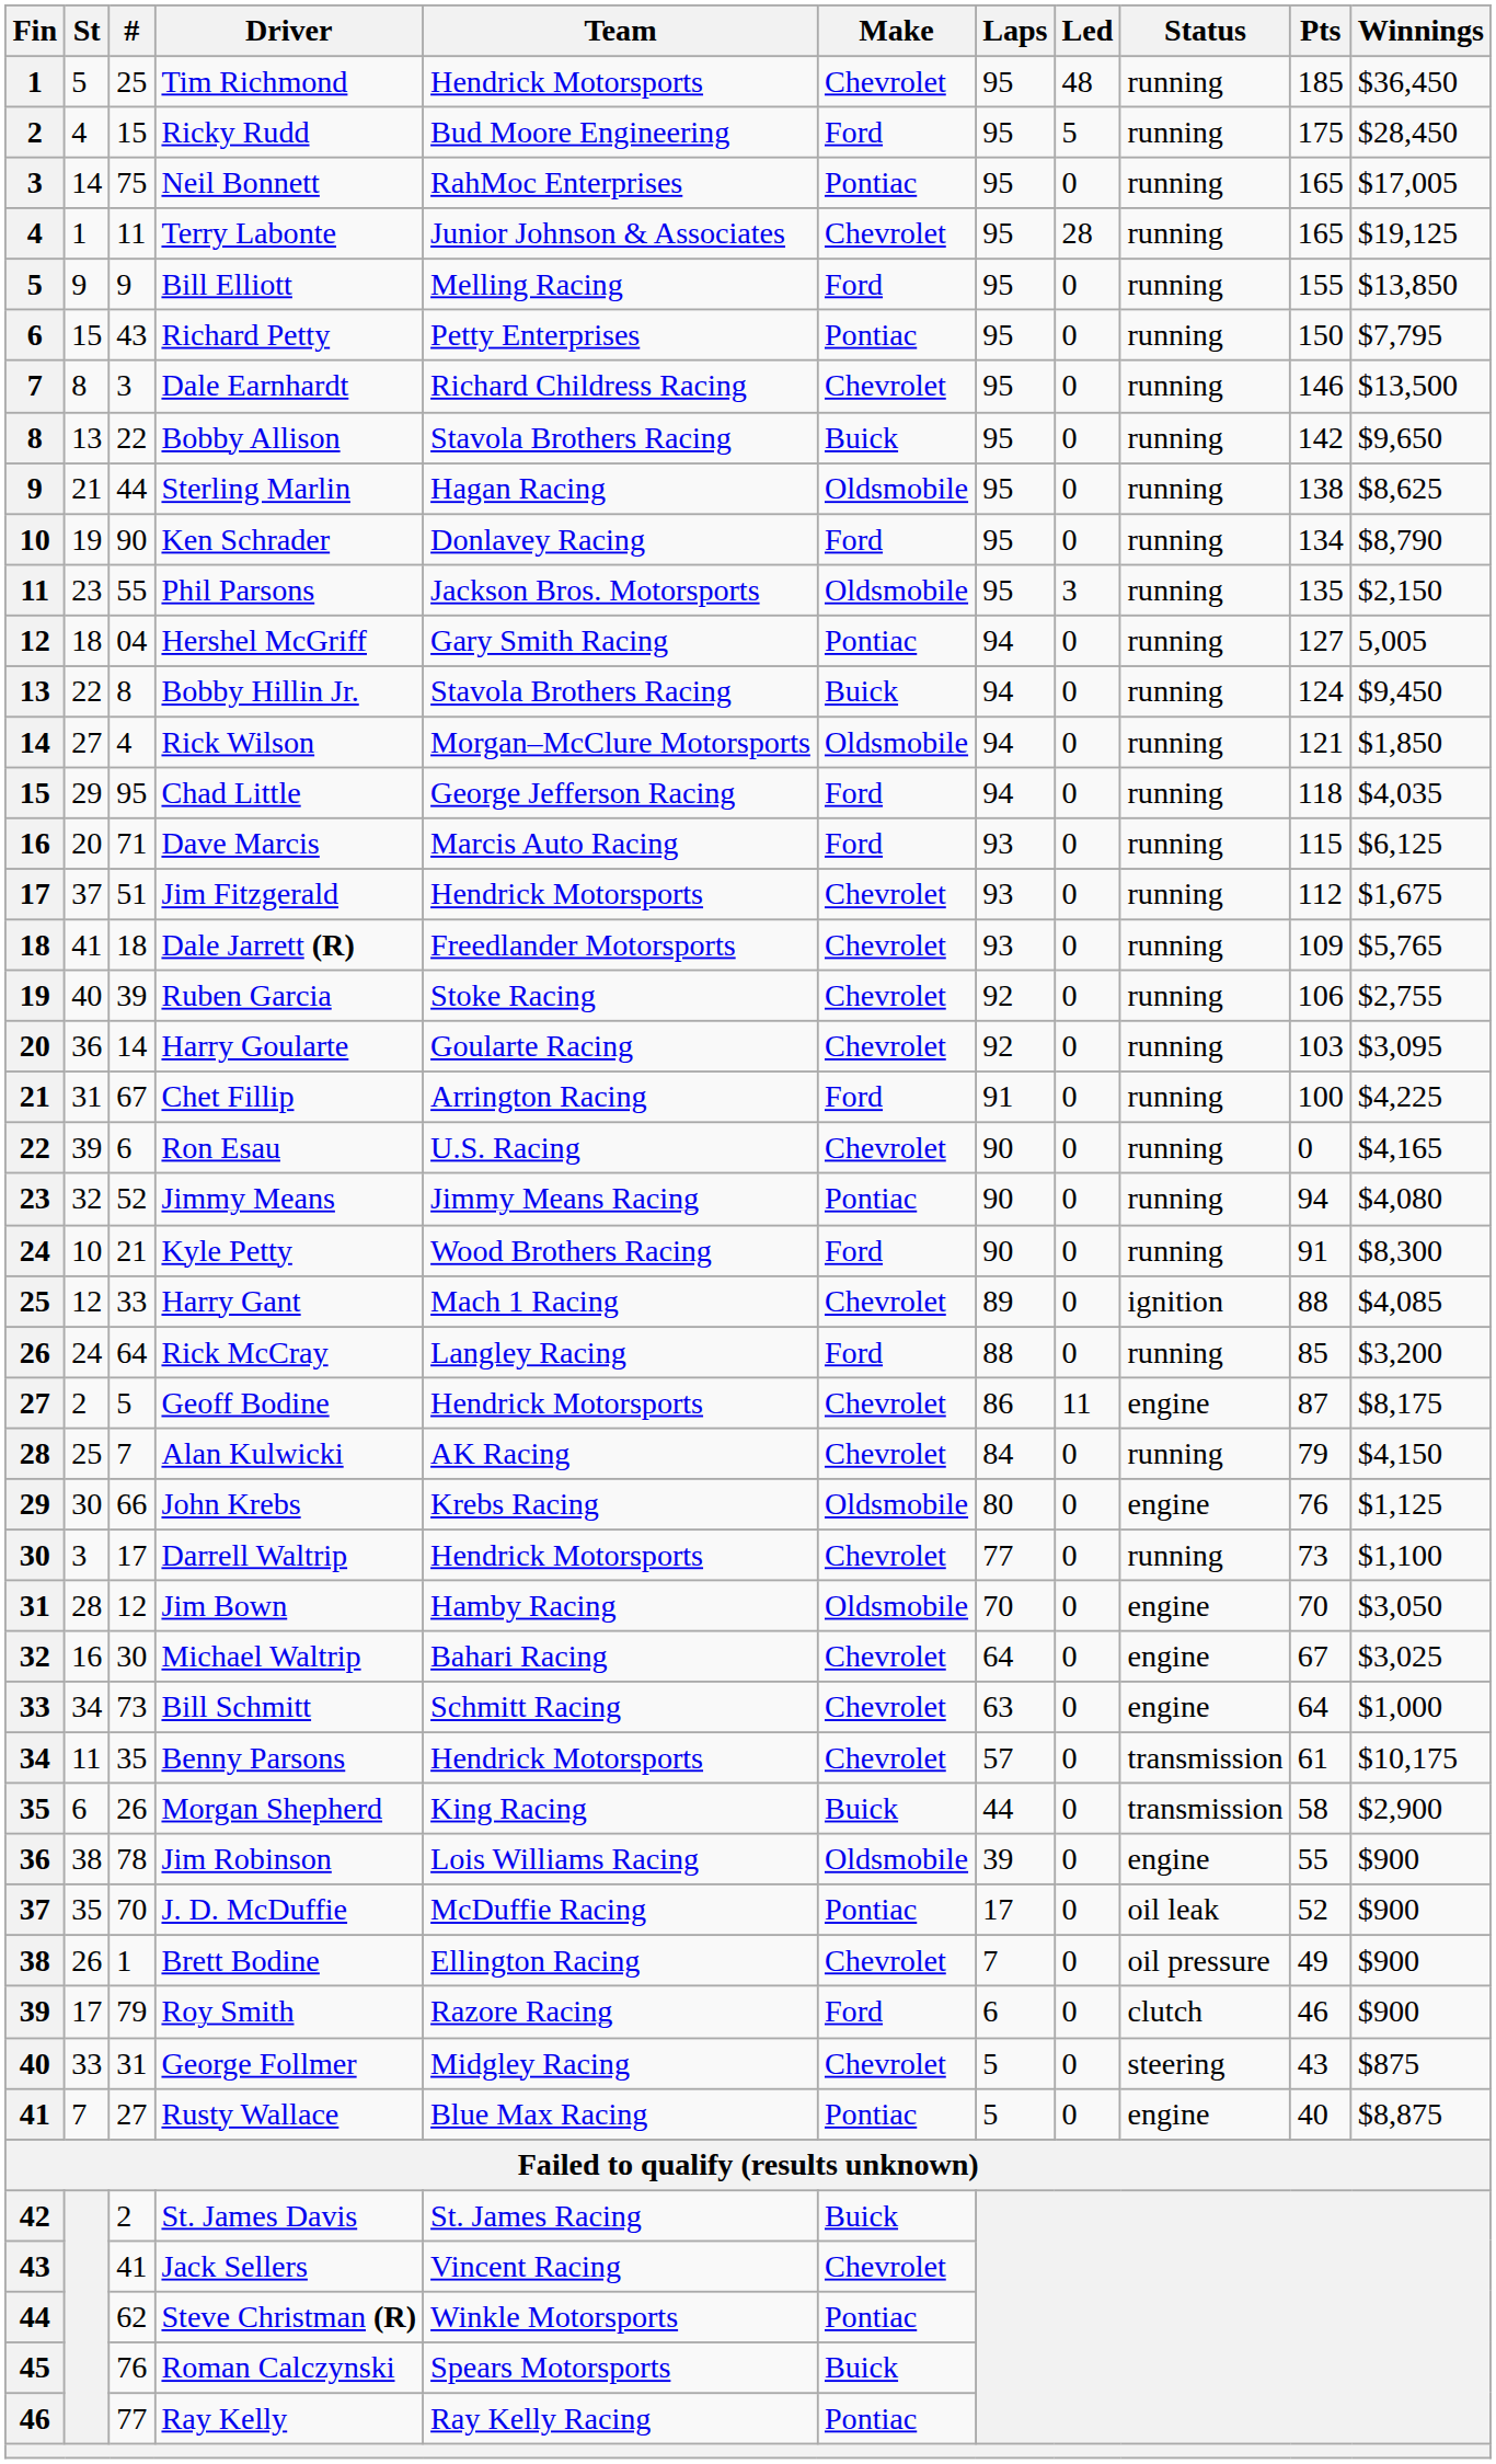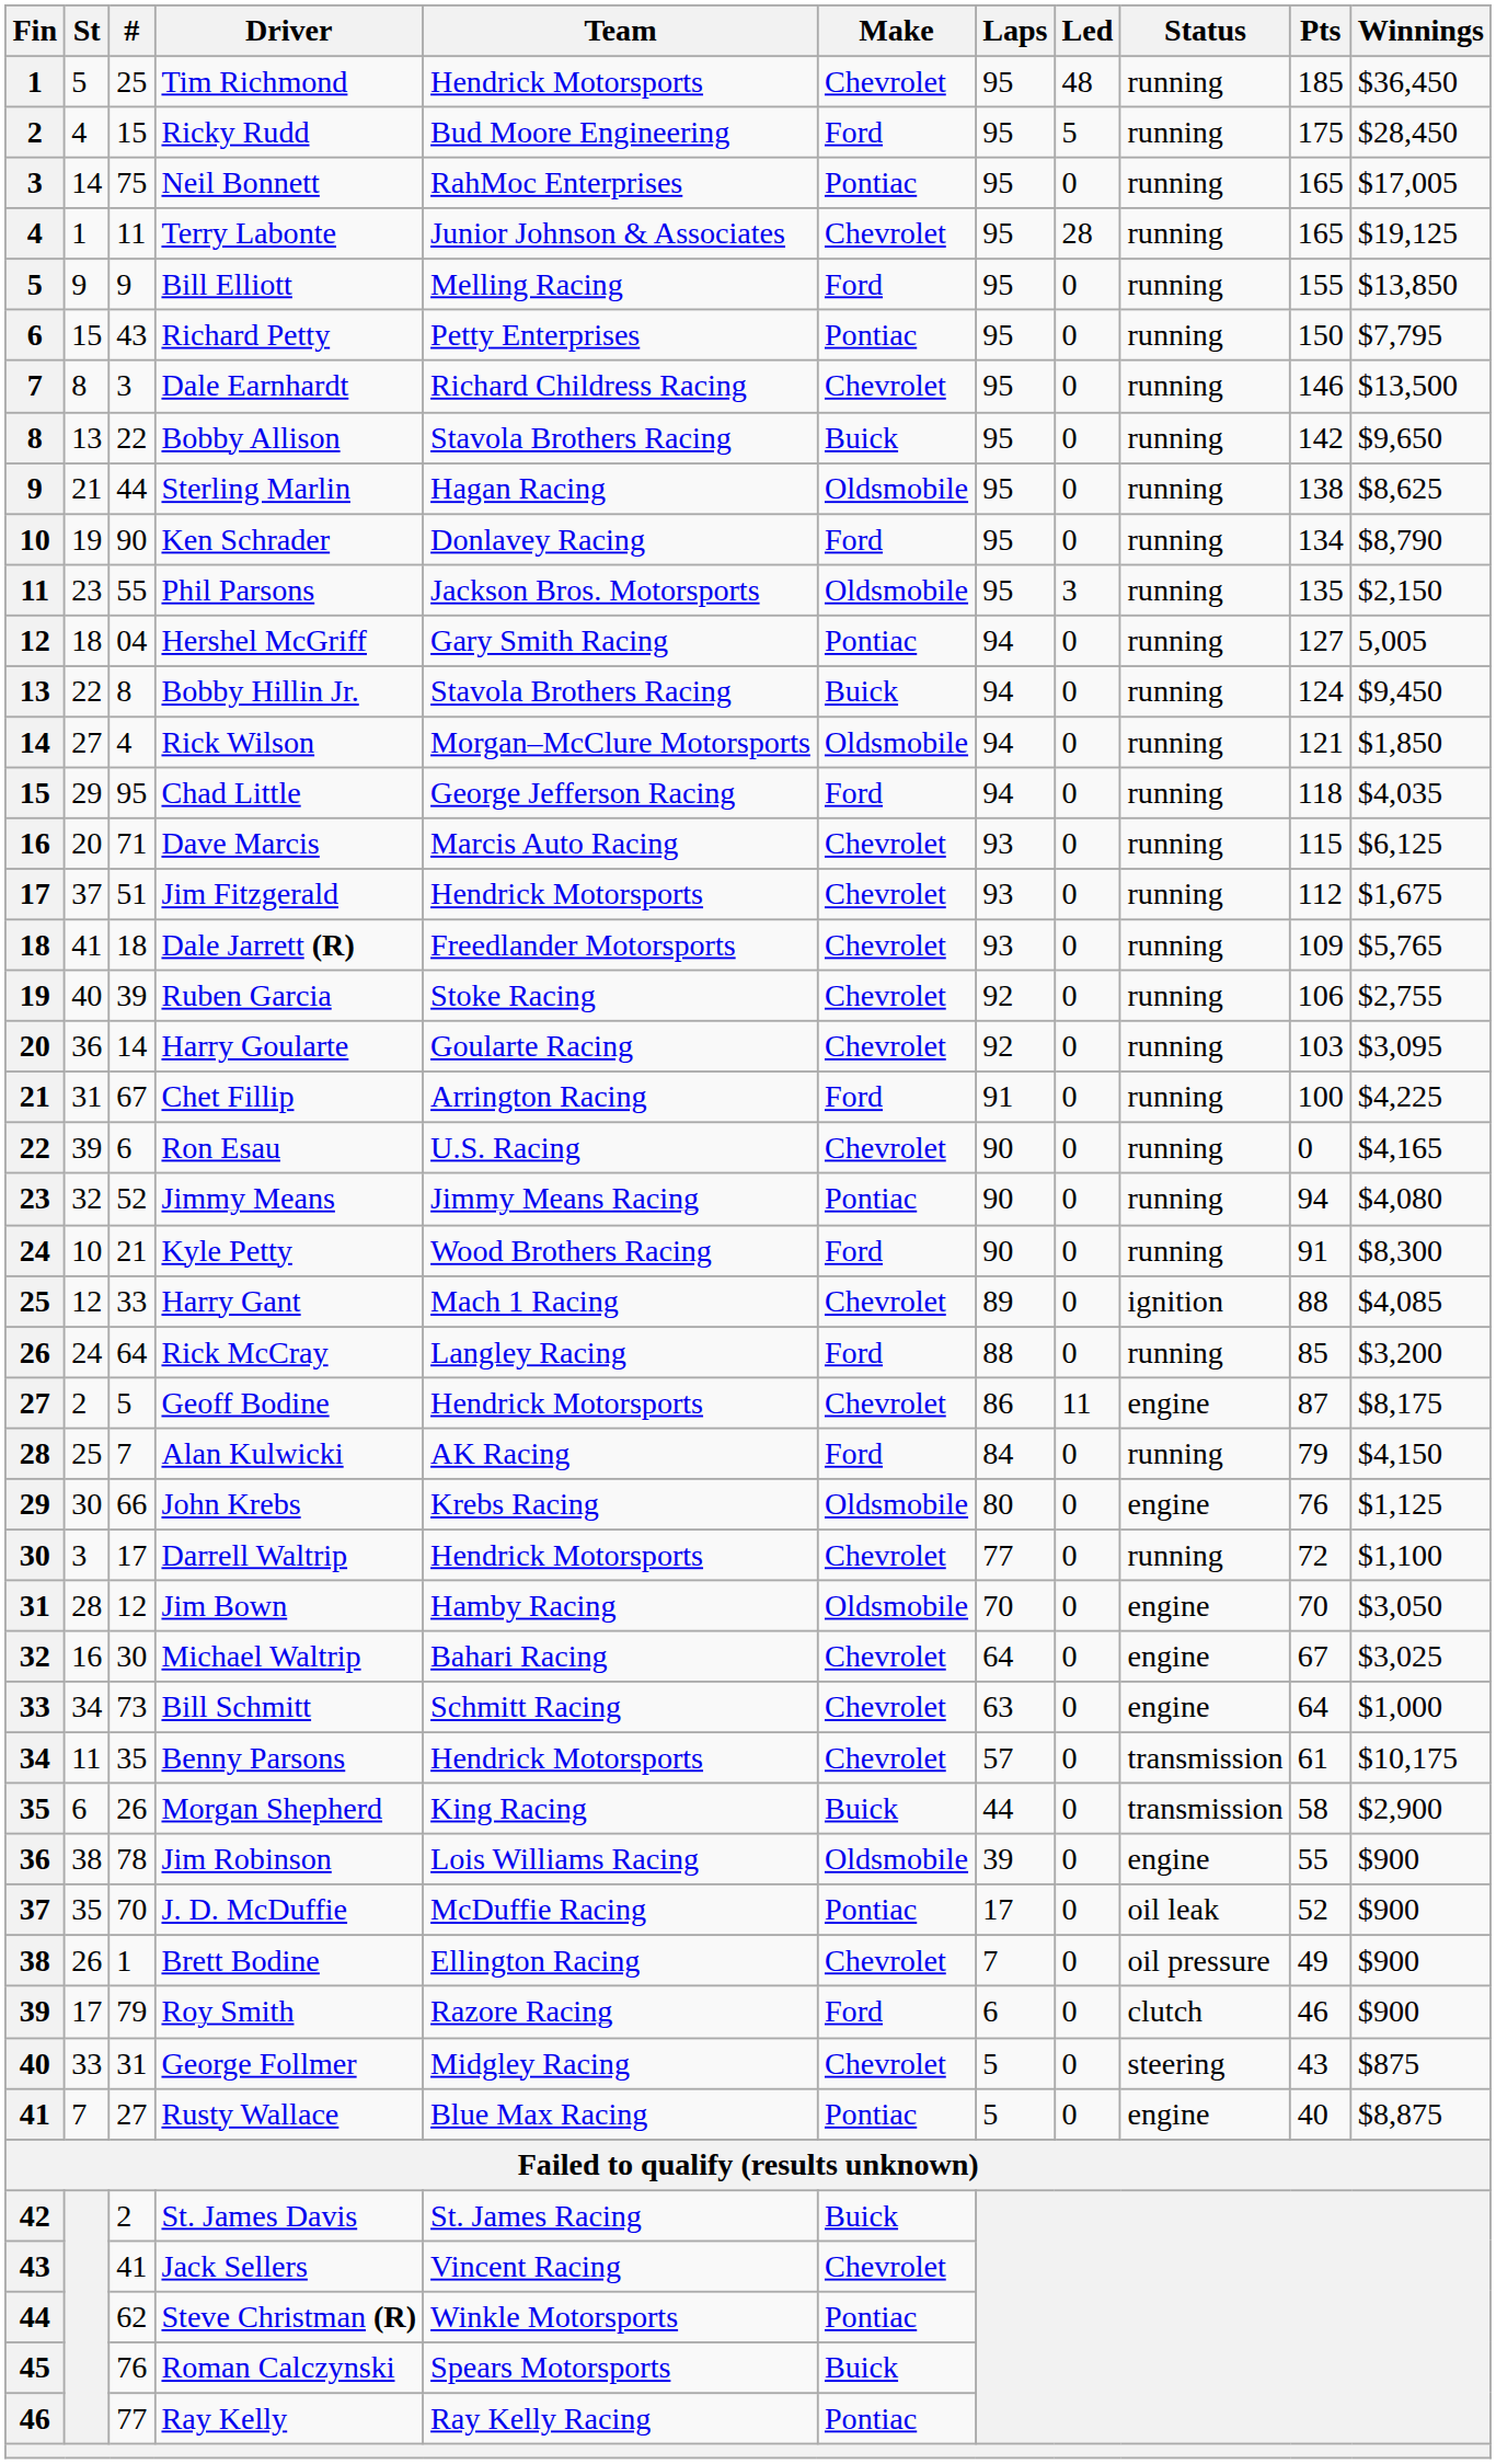 <table class="wikitable" style="font-size:95%">
 <tr>
 <th>Fin</th>
 <th>St</th>
 <th>#</th>
 <th>Driver</th>
 <th>Team</th>
 <th>Make</th>
 <th>Laps</th>
 <th>Led</th>
 <th>Status</th>
 <th>Pts</th>
 <th>Winnings</th>
 </tr>
 <tr>
 <th>1</th>
 <td>5</td>
 <td>25</td>
 <td><a href='#'>Tim Richmond</a></td>
 <td><a href='#'>Hendrick Motorsports</a></td>
 <td><a href='#'>Chevrolet</a></td>
 <td>95</td>
 <td>48</td>
 <td>running</td>
 <td>185</td>
 <td>$36,450</td>
 </tr>
 <tr>
 <th>2</th>
 <td>4</td>
 <td>15</td>
 <td><a href='#'>Ricky Rudd</a></td>
 <td><a href='#'>Bud Moore Engineering</a></td>
 <td><a href='#'>Ford</a></td>
 <td>95</td>
 <td>5</td>
 <td>running</td>
 <td>175</td>
 <td>$28,450</td>
 </tr>
 <tr>
 <th>3</th>
 <td>14</td>
 <td>75</td>
 <td><a href='#'>Neil Bonnett</a></td>
 <td><a href='#'>RahMoc Enterprises</a></td>
 <td><a href='#'>Pontiac</a></td>
 <td>95</td>
 <td>0</td>
 <td>running</td>
 <td>165</td>
 <td>$17,005</td>
 </tr>
 <tr>
 <th>4</th>
 <td>1</td>
 <td>11</td>
 <td><a href='#'>Terry Labonte</a></td>
 <td><a href='#'>Junior Johnson & Associates</a></td>
 <td><a href='#'>Chevrolet</a></td>
 <td>95</td>
 <td>28</td>
 <td>running</td>
 <td>165</td>
 <td>$19,125</td>
 </tr>
 <tr>
 <th>5</th>
 <td>9</td>
 <td>9</td>
 <td><a href='#'>Bill Elliott</a></td>
 <td><a href='#'>Melling Racing</a></td>
 <td><a href='#'>Ford</a></td>
 <td>95</td>
 <td>0</td>
 <td>running</td>
 <td>155</td>
 <td>$13,850</td>
 </tr>
 <tr>
 <th>6</th>
 <td>15</td>
 <td>43</td>
 <td><a href='#'>Richard Petty</a></td>
 <td><a href='#'>Petty Enterprises</a></td>
 <td><a href='#'>Pontiac</a></td>
 <td>95</td>
 <td>0</td>
 <td>running</td>
 <td>150</td>
 <td>$7,795</td>
 </tr>
 <tr>
 <th>7</th>
 <td>8</td>
 <td>3</td>
 <td><a href='#'>Dale Earnhardt</a></td>
 <td><a href='#'>Richard Childress Racing</a></td>
 <td><a href='#'>Chevrolet</a></td>
 <td>95</td>
 <td>0</td>
 <td>running</td>
 <td>146</td>
 <td>$13,500</td>
 </tr>
 <tr>
 <th>8</th>
 <td>13</td>
 <td>22</td>
 <td><a href='#'>Bobby Allison</a></td>
 <td><a href='#'>Stavola Brothers Racing</a></td>
 <td><a href='#'>Buick</a></td>
 <td>95</td>
 <td>0</td>
 <td>running</td>
 <td>142</td>
 <td>$9,650</td>
 </tr>
 <tr>
 <th>9</th>
 <td>21</td>
 <td>44</td>
 <td><a href='#'>Sterling Marlin</a></td>
 <td><a href='#'>Hagan Racing</a></td>
 <td><a href='#'>Oldsmobile</a></td>
 <td>95</td>
 <td>0</td>
 <td>running</td>
 <td>138</td>
 <td>$8,625</td>
 </tr>
 <tr>
 <th>10</th>
 <td>19</td>
 <td>90</td>
 <td><a href='#'>Ken Schrader</a></td>
 <td><a href='#'>Donlavey Racing</a></td>
 <td><a href='#'>Ford</a></td>
 <td>95</td>
 <td>0</td>
 <td>running</td>
 <td>134</td>
 <td>$8,790</td>
 </tr>
 <tr>
 <th>11</th>
 <td>23</td>
 <td>55</td>
 <td><a href='#'>Phil Parsons</a></td>
 <td><a href='#'>Jackson Bros. Motorsports</a></td>
 <td><a href='#'>Oldsmobile</a></td>
 <td>95</td>
 <td>3</td>
 <td>running</td>
 <td>135</td>
 <td>$2,150</td>
 </tr>
 <tr>
 <th>12</th>
 <td>18</td>
 <td>04</td>
 <td><a href='#'>Hershel McGriff</a></td>
 <td><a href='#'>Gary Smith Racing</a></td>
 <td><a href='#'>Pontiac</a></td>
 <td>94</td>
 <td>0</td>
 <td>running</td>
 <td>127</td>
 <td>5,005</td>
 </tr>
 <tr>
 <th>13</th>
 <td>22</td>
 <td>8</td>
 <td><a href='#'>Bobby Hillin Jr.</a></td>
 <td><a href='#'>Stavola Brothers Racing</a></td>
 <td><a href='#'>Buick</a></td>
 <td>94</td>
 <td>0</td>
 <td>running</td>
 <td>124</td>
 <td>$9,450</td>
 </tr>
 <tr>
 <th>14</th>
 <td>27</td>
 <td>4</td>
 <td><a href='#'>Rick Wilson</a></td>
 <td><a href='#'>Morgan–McClure Motorsports</a></td>
 <td><a href='#'>Oldsmobile</a></td>
 <td>94</td>
 <td>0</td>
 <td>running</td>
 <td>121</td>
 <td>$1,850</td>
 </tr>
 <tr>
 <th>15</th>
 <td>29</td>
 <td>95</td>
 <td><a href='#'>Chad Little</a></td>
 <td><a href='#'>George Jefferson Racing</a></td>
 <td><a href='#'>Ford</a></td>
 <td>94</td>
 <td>0</td>
 <td>running</td>
 <td>118</td>
 <td>$4,035</td>
 </tr>
 <tr>
 <th>16</th>
 <td>20</td>
 <td>71</td>
 <td><a href='#'>Dave Marcis</a></td>
 <td><a href='#'>Marcis Auto Racing</a></td>
-<td><a href='#'>Ford</a></td>
+<td><a href='#'>Chevrolet</a></td>
 <td>93</td>
 <td>0</td>
 <td>running</td>
 <td>115</td>
 <td>$6,125</td>
 </tr>
 <tr>
 <th>17</th>
 <td>37</td>
 <td>51</td>
 <td><a href='#'>Jim Fitzgerald</a></td>
 <td><a href='#'>Hendrick Motorsports</a></td>
 <td><a href='#'>Chevrolet</a></td>
 <td>93</td>
 <td>0</td>
 <td>running</td>
 <td>112</td>
 <td>$1,675</td>
 </tr>
 <tr>
 <th>18</th>
 <td>41</td>
 <td>18</td>
 <td><a href='#'>Dale Jarrett</a> <strong>(R)</strong></td>
 <td><a href='#'>Freedlander Motorsports</a></td>
 <td><a href='#'>Chevrolet</a></td>
 <td>93</td>
 <td>0</td>
 <td>running</td>
 <td>109</td>
 <td>$5,765</td>
 </tr>
 <tr>
 <th>19</th>
 <td>40</td>
 <td>39</td>
 <td><a href='#'>Ruben Garcia</a></td>
 <td><a href='#'>Stoke Racing</a></td>
 <td><a href='#'>Chevrolet</a></td>
 <td>92</td>
 <td>0</td>
 <td>running</td>
 <td>106</td>
 <td>$2,755</td>
 </tr>
 <tr>
 <th>20</th>
 <td>36</td>
 <td>14</td>
 <td><a href='#'>Harry Goularte</a></td>
 <td><a href='#'>Goularte Racing</a></td>
 <td><a href='#'>Chevrolet</a></td>
 <td>92</td>
 <td>0</td>
 <td>running</td>
 <td>103</td>
 <td>$3,095</td>
 </tr>
 <tr>
 <th>21</th>
 <td>31</td>
 <td>67</td>
 <td><a href='#'>Chet Fillip</a></td>
 <td><a href='#'>Arrington Racing</a></td>
 <td><a href='#'>Ford</a></td>
 <td>91</td>
 <td>0</td>
 <td>running</td>
 <td>100</td>
 <td>$4,225</td>
 </tr>
 <tr>
 <th>22</th>
 <td>39</td>
 <td>6</td>
 <td><a href='#'>Ron Esau</a></td>
 <td><a href='#'>U.S. Racing</a></td>
 <td><a href='#'>Chevrolet</a></td>
 <td>90</td>
 <td>0</td>
 <td>running</td>
 <td>0</td>
 <td>$4,165</td>
 </tr>
 <tr>
 <th>23</th>
 <td>32</td>
 <td>52</td>
 <td><a href='#'>Jimmy Means</a></td>
 <td><a href='#'>Jimmy Means Racing</a></td>
 <td><a href='#'>Pontiac</a></td>
 <td>90</td>
 <td>0</td>
 <td>running</td>
 <td>94</td>
 <td>$4,080</td>
 </tr>
 <tr>
 <th>24</th>
 <td>10</td>
 <td>21</td>
 <td><a href='#'>Kyle Petty</a></td>
 <td><a href='#'>Wood Brothers Racing</a></td>
 <td><a href='#'>Ford</a></td>
 <td>90</td>
 <td>0</td>
 <td>running</td>
 <td>91</td>
 <td>$8,300</td>
 </tr>
 <tr>
 <th>25</th>
 <td>12</td>
 <td>33</td>
 <td><a href='#'>Harry Gant</a></td>
 <td><a href='#'>Mach 1 Racing</a></td>
 <td><a href='#'>Chevrolet</a></td>
 <td>89</td>
 <td>0</td>
 <td>ignition</td>
 <td>88</td>
 <td>$4,085</td>
 </tr>
 <tr>
 <th>26</th>
 <td>24</td>
 <td>64</td>
 <td><a href='#'>Rick McCray</a></td>
 <td><a href='#'>Langley Racing</a></td>
 <td><a href='#'>Ford</a></td>
 <td>88</td>
 <td>0</td>
 <td>running</td>
 <td>85</td>
 <td>$3,200</td>
 </tr>
 <tr>
 <th>27</th>
 <td>2</td>
 <td>5</td>
 <td><a href='#'>Geoff Bodine</a></td>
 <td><a href='#'>Hendrick Motorsports</a></td>
 <td><a href='#'>Chevrolet</a></td>
 <td>86</td>
 <td>11</td>
 <td>engine</td>
 <td>87</td>
 <td>$8,175</td>
 </tr>
 <tr>
 <th>28</th>
 <td>25</td>
 <td>7</td>
 <td><a href='#'>Alan Kulwicki</a></td>
 <td><a href='#'>AK Racing</a></td>
-<td><a href='#'>Chevrolet</a></td>
+<td><a href='#'>Ford</a></td>
 <td>84</td>
 <td>0</td>
 <td>running</td>
 <td>79</td>
 <td>$4,150</td>
 </tr>
 <tr>
 <th>29</th>
 <td>30</td>
 <td>66</td>
 <td><a href='#'>John Krebs</a></td>
 <td><a href='#'>Krebs Racing</a></td>
 <td><a href='#'>Oldsmobile</a></td>
 <td>80</td>
 <td>0</td>
 <td>engine</td>
 <td>76</td>
 <td>$1,125</td>
 </tr>
 <tr>
 <th>30</th>
 <td>3</td>
 <td>17</td>
 <td><a href='#'>Darrell Waltrip</a></td>
 <td><a href='#'>Hendrick Motorsports</a></td>
 <td><a href='#'>Chevrolet</a></td>
 <td>77</td>
 <td>0</td>
 <td>running</td>
-<td>73</td>
+<td>72</td>
 <td>$1,100</td>
 </tr>
 <tr>
 <th>31</th>
 <td>28</td>
 <td>12</td>
 <td><a href='#'>Jim Bown</a></td>
 <td><a href='#'>Hamby Racing</a></td>
 <td><a href='#'>Oldsmobile</a></td>
 <td>70</td>
 <td>0</td>
 <td>engine</td>
 <td>70</td>
 <td>$3,050</td>
 </tr>
 <tr>
 <th>32</th>
 <td>16</td>
 <td>30</td>
 <td><a href='#'>Michael Waltrip</a></td>
 <td><a href='#'>Bahari Racing</a></td>
 <td><a href='#'>Chevrolet</a></td>
 <td>64</td>
 <td>0</td>
 <td>engine</td>
 <td>67</td>
 <td>$3,025</td>
 </tr>
 <tr>
 <th>33</th>
 <td>34</td>
 <td>73</td>
 <td><a href='#'>Bill Schmitt</a></td>
 <td><a href='#'>Schmitt Racing</a></td>
 <td><a href='#'>Chevrolet</a></td>
 <td>63</td>
 <td>0</td>
 <td>engine</td>
 <td>64</td>
 <td>$1,000</td>
 </tr>
 <tr>
 <th>34</th>
 <td>11</td>
 <td>35</td>
 <td><a href='#'>Benny Parsons</a></td>
 <td><a href='#'>Hendrick Motorsports</a></td>
 <td><a href='#'>Chevrolet</a></td>
 <td>57</td>
 <td>0</td>
 <td>transmission</td>
 <td>61</td>
 <td>$10,175</td>
 </tr>
 <tr>
 <th>35</th>
 <td>6</td>
 <td>26</td>
 <td><a href='#'>Morgan Shepherd</a></td>
 <td><a href='#'>King Racing</a></td>
 <td><a href='#'>Buick</a></td>
 <td>44</td>
 <td>0</td>
 <td>transmission</td>
 <td>58</td>
 <td>$2,900</td>
 </tr>
 <tr>
 <th>36</th>
 <td>38</td>
 <td>78</td>
 <td><a href='#'>Jim Robinson</a></td>
 <td><a href='#'>Lois Williams Racing</a></td>
 <td><a href='#'>Oldsmobile</a></td>
 <td>39</td>
 <td>0</td>
 <td>engine</td>
 <td>55</td>
 <td>$900</td>
 </tr>
 <tr>
 <th>37</th>
 <td>35</td>
 <td>70</td>
 <td><a href='#'>J. D. McDuffie</a></td>
 <td><a href='#'>McDuffie Racing</a></td>
 <td><a href='#'>Pontiac</a></td>
 <td>17</td>
 <td>0</td>
 <td>oil leak</td>
 <td>52</td>
 <td>$900</td>
 </tr>
 <tr>
 <th>38</th>
 <td>26</td>
 <td>1</td>
 <td><a href='#'>Brett Bodine</a></td>
 <td><a href='#'>Ellington Racing</a></td>
 <td><a href='#'>Chevrolet</a></td>
 <td>7</td>
 <td>0</td>
 <td>oil pressure</td>
 <td>49</td>
 <td>$900</td>
 </tr>
 <tr>
 <th>39</th>
 <td>17</td>
 <td>79</td>
 <td><a href='#'>Roy Smith</a></td>
 <td><a href='#'>Razore Racing</a></td>
 <td><a href='#'>Ford</a></td>
 <td>6</td>
 <td>0</td>
 <td>clutch</td>
 <td>46</td>
 <td>$900</td>
 </tr>
 <tr>
 <th>40</th>
 <td>33</td>
 <td>31</td>
 <td><a href='#'>George Follmer</a></td>
 <td><a href='#'>Midgley Racing</a></td>
 <td><a href='#'>Chevrolet</a></td>
 <td>5</td>
 <td>0</td>
 <td>steering</td>
 <td>43</td>
 <td>$875</td>
 </tr>
 <tr>
 <th>41</th>
 <td>7</td>
 <td>27</td>
 <td><a href='#'>Rusty Wallace</a></td>
 <td><a href='#'>Blue Max Racing</a></td>
 <td><a href='#'>Pontiac</a></td>
 <td>5</td>
 <td>0</td>
 <td>engine</td>
 <td>40</td>
 <td>$8,875</td>
 </tr>
 <tr>
 <th colspan="11">Failed to qualify (results unknown)</th>
 </tr>
 <tr>
 <th>42</th>
 <th rowspan="5"></th>
 <td>2</td>
 <td><a href='#'>St. James Davis</a></td>
 <td><a href='#'>St. James Racing</a></td>
 <td><a href='#'>Buick</a></td>
 <th colspan="5" rowspan="5"></th>
 </tr>
 <tr>
 <th>43</th>
 <td>41</td>
 <td><a href='#'>Jack Sellers</a></td>
 <td><a href='#'>Vincent Racing</a></td>
 <td><a href='#'>Chevrolet</a></td>
 </tr>
 <tr>
 <th>44</th>
 <td>62</td>
 <td><a href='#'>Steve Christman</a> <strong>(R)</strong></td>
 <td><a href='#'>Winkle Motorsports</a></td>
 <td><a href='#'>Pontiac</a></td>
 </tr>
 <tr>
 <th>45</th>
 <td>76</td>
 <td><a href='#'>Roman Calczynski</a></td>
 <td><a href='#'>Spears Motorsports</a></td>
 <td><a href='#'>Buick</a></td>
 </tr>
 <tr>
 <th>46</th>
 <td>77</td>
 <td><a href='#'>Ray Kelly</a></td>
 <td><a href='#'>Ray Kelly Racing</a></td>
 <td><a href='#'>Pontiac</a></td>
 </tr>
 <tr>
 <th colspan="11"></th>
 </tr>
 </table>
